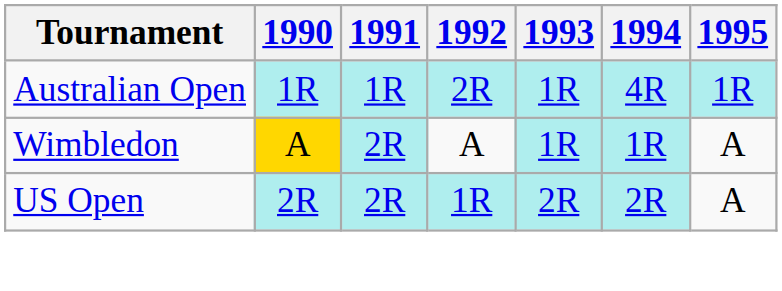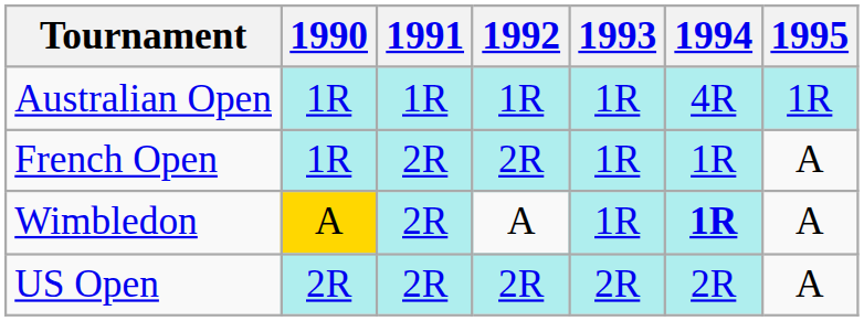 <table class="wikitable">
 <tr>
 <th>Tournament</th>
 <th><a href='#'>1990</a></th>
 <th><a href='#'>1991</a></th>
 <th><a href='#'>1992</a></th>
 <th><a href='#'>1993</a></th>
 <th><a href='#'>1994</a></th>
 <th><a href='#'>1995</a></th>
 </tr>
 <tr>
 <td><a href='#'>Australian Open</a></td>
 <td align="center" style="background:#afeeee;"><a href='#'>1R</a></td>
 <td align="center" style="background:#afeeee;"><a href='#'>1R</a></td>
-<td align="center" style="background:#afeeee;"><a href='#'>2R</a></td>
+<td align="center" style="background:#afeeee;"><a href='#'>1R</a></td>
 <td align="center" style="background:#afeeee;"><a href='#'>1R</a></td>
 <td align="center" style="background:#afeeee;"><a href='#'>4R</a></td>
 <td align="center" style="background:#afeeee;"><a href='#'>1R</a></td>
+</tr>
+<tr>
+<td><a href='#'>French Open</a></td>
+<td align="center" style="background:#afeeee;"><a href='#'>1R</a></td>
+<td align="center" style="background:#afeeee;"><a href='#'>2R</a></td>
+<td align="center" style="background:#afeeee;"><a href='#'>2R</a></td>
+<td align="center" style="background:#afeeee;"><a href='#'>1R</a></td>
+<td align="center" style="background:#afeeee;"><a href='#'>1R</a></td>
+<td align="center">A</td>
 </tr>
 <tr>
 <td><a href='#'>Wimbledon</a></td>
 <td align="center" style="background: gold;">A</td>
 <td align="center" style="background:#afeeee;"><a href='#'>2R</a></td>
 <td align="center">A</td>
 <td align="center" style="background:#afeeee;"><a href='#'>1R</a></td>
-<td align="center" style="background:#afeeee;"><a href='#'>1R</a></td>
+<td align="center" style="background:#afeeee;"><strong><a href='#'>1R</a></strong></td>
 <td align="center">A</td>
 </tr>
 <tr>
 <td><a href='#'>US Open</a></td>
 <td align="center" style="background:#afeeee;"><a href='#'>2R</a></td>
 <td align="center" style="background:#afeeee;"><a href='#'>2R</a></td>
-<td align="center" style="background:#afeeee;"><a href='#'>1R</a></td>
+<td align="center" style="background:#afeeee;"><a href='#'>2R</a></td>
 <td align="center" style="background:#afeeee;"><a href='#'>2R</a></td>
 <td align="center" style="background:#afeeee;"><a href='#'>2R</a></td>
 <td align="center">A</td>
 </tr>
 </table>
